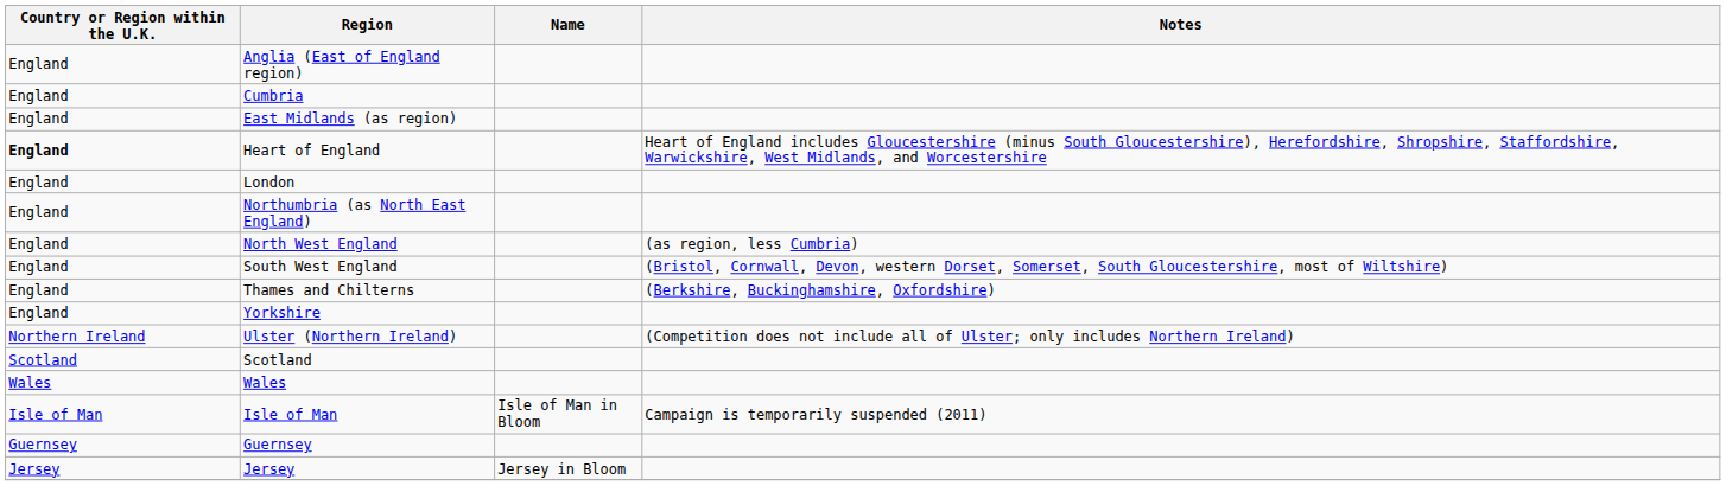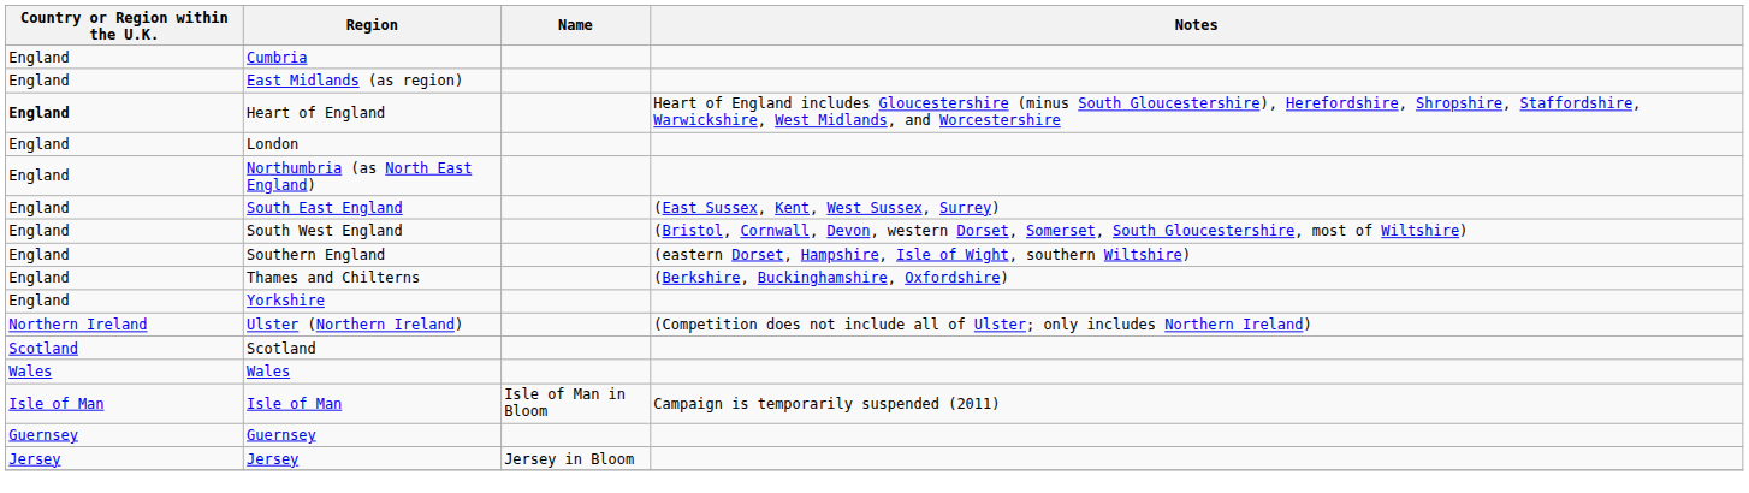 <table class="wikitable">
 <tr>
 <th>Country or Region within the U.K.</th>
 <th>Region</th>
 <th>Name</th>
 <th>Notes</th>
-</tr>
-<tr>
-<td>England</td>
-<td><a href='#'>Anglia</a> (<a href='#'>East of England</a> region)</td>
-<td></td>
-<td></td>
 </tr>
 <tr>
 <td>England</td>
 <td><a href='#'>Cumbria</a></td>
 <td></td>
 <td></td>
 </tr>
 <tr>
 <td>England</td>
 <td><a href='#'>East Midlands</a> (as region)</td>
 <td></td>
 <td></td>
 </tr>
 <tr>
 <td><strong>England</strong></td>
 <td>Heart of England</td>
 <td></td>
 <td>Heart of England includes <a href='#'>Gloucestershire</a> (minus <a href='#'>South Gloucestershire</a>), <a href='#'>Herefordshire</a>, <a href='#'>Shropshire</a>, <a href='#'>Staffordshire</a>, <a href='#'>Warwickshire</a>, <a href='#'>West Midlands</a>, and <a href='#'>Worcestershire</a></td>
 </tr>
 <tr>
 <td>England</td>
 <td>London</td>
 <td></td>
 <td></td>
 </tr>
 <tr>
 <td>England</td>
 <td><a href='#'>Northumbria</a> (as <a href='#'>North East England</a>)</td>
 <td></td>
 <td></td>
 </tr>
 <tr>
 <td>England</td>
-<td><a href='#'>North West England</a></td>
+<td><a href='#'>South East England</a></td>
 <td></td>
-<td>(as region, less <a href='#'>Cumbria</a>)</td>
+<td>(<a href='#'>East Sussex</a>, <a href='#'>Kent</a>, <a href='#'>West Sussex</a>, <a href='#'>Surrey</a>)</td>
 </tr>
 <tr>
 <td>England</td>
 <td>South West England</td>
 <td></td>
 <td>(<a href='#'>Bristol</a>, <a href='#'>Cornwall</a>, <a href='#'>Devon</a>, western <a href='#'>Dorset</a>, <a href='#'>Somerset</a>, <a href='#'>South Gloucestershire</a>, most of <a href='#'>Wiltshire</a>)</td>
+</tr>
+<tr>
+<td>England</td>
+<td>Southern England</td>
+<td></td>
+<td>(eastern <a href='#'>Dorset</a>, <a href='#'>Hampshire</a>, <a href='#'>Isle of Wight</a>, southern <a href='#'>Wiltshire</a>)</td>
 </tr>
 <tr>
 <td>England</td>
 <td>Thames and Chilterns</td>
 <td></td>
 <td>(<a href='#'>Berkshire</a>, <a href='#'>Buckinghamshire</a>, <a href='#'>Oxfordshire</a>)</td>
 </tr>
 <tr>
 <td>England</td>
 <td><a href='#'>Yorkshire</a></td>
 <td></td>
 <td></td>
 </tr>
 <tr>
 <td><a href='#'>Northern Ireland</a></td>
 <td><a href='#'>Ulster</a> (<a href='#'>Northern Ireland</a>)</td>
 <td></td>
 <td>(Competition does not include all of <a href='#'>Ulster</a>; only includes <a href='#'>Northern Ireland</a>)</td>
 </tr>
 <tr>
 <td><a href='#'>Scotland</a></td>
 <td>Scotland</td>
 <td></td>
 <td></td>
 </tr>
 <tr>
 <td><a href='#'>Wales</a></td>
 <td><a href='#'>Wales</a></td>
 <td></td>
 <td></td>
 </tr>
 <tr>
 <td><a href='#'>Isle of Man</a></td>
 <td><a href='#'>Isle of Man</a></td>
 <td>Isle of Man in Bloom</td>
 <td>Campaign is temporarily suspended (2011)</td>
 </tr>
 <tr>
 <td><a href='#'>Guernsey</a></td>
 <td><a href='#'>Guernsey</a></td>
 <td></td>
 <td></td>
 </tr>
 <tr>
 <td><a href='#'>Jersey</a></td>
 <td><a href='#'>Jersey</a></td>
 <td>Jersey in Bloom</td>
 <td></td>
 </tr>
 <tr>
 </tr>
 </table>
